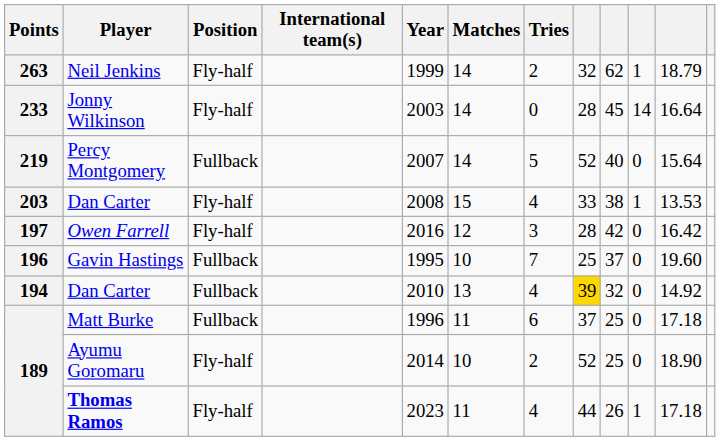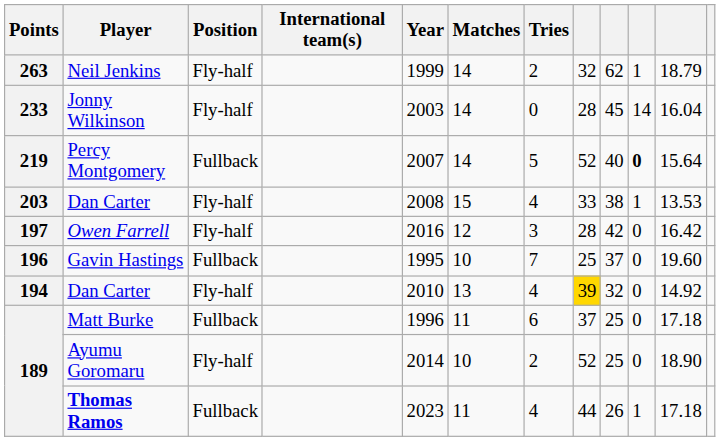 <table class="wikitable sortable">
 <tr>
 <th>Points</th>
 <th>Player</th>
 <th>Position</th>
 <th>International team(s)</th>
 <th>Year</th>
 <th>Matches</th>
 <th>Tries</th>
 <th></th>
 <th></th>
 <th></th>
 <th></th>
 <th></th>
 </tr>
 <tr>
 <th>263</th>
 <td><a href='#'>Neil Jenkins</a></td>
 <td>Fly-half</td>
 <td></td>
 <td>1999</td>
 <td>14</td>
 <td>2</td>
 <td>32</td>
 <td>62</td>
 <td>1</td>
 <td>18.79</td>
 <td></td>
 </tr>
 <tr>
 <th>233</th>
 <td><a href='#'>Jonny Wilkinson</a></td>
 <td>Fly-half</td>
 <td></td>
 <td>2003</td>
 <td>14</td>
 <td>0</td>
 <td>28</td>
 <td>45</td>
 <td>14</td>
-<td>16.64</td>
+<td>16.04</td>
 <td></td>
 </tr>
 <tr>
 <th>219</th>
 <td><a href='#'>Percy Montgomery</a></td>
 <td>Fullback</td>
 <td></td>
 <td>2007</td>
 <td>14</td>
 <td>5</td>
 <td>52</td>
 <td>40</td>
-<td>0</td>
+<td><strong>0</strong></td>
 <td>15.64</td>
 <td></td>
 </tr>
 <tr>
 <th>203</th>
 <td><a href='#'>Dan Carter</a></td>
 <td>Fly-half</td>
 <td></td>
 <td>2008</td>
 <td>15</td>
 <td>4</td>
 <td>33</td>
 <td>38</td>
 <td>1</td>
 <td>13.53</td>
 <td></td>
 </tr>
 <tr>
 <th>197</th>
 <td><em><a href='#'>Owen Farrell</a></em></td>
 <td>Fly-half</td>
 <td></td>
 <td>2016</td>
 <td>12</td>
 <td>3</td>
 <td>28</td>
 <td>42</td>
 <td>0</td>
 <td>16.42</td>
 <td></td>
 </tr>
 <tr>
 <th>196</th>
 <td><a href='#'>Gavin Hastings</a></td>
 <td>Fullback</td>
 <td></td>
 <td>1995</td>
 <td>10</td>
 <td>7</td>
 <td>25</td>
 <td>37</td>
 <td>0</td>
 <td>19.60</td>
 <td></td>
 </tr>
 <tr>
 <th>194</th>
 <td><a href='#'>Dan Carter</a></td>
-<td>Fullback</td>
+<td>Fly-half</td>
 <td></td>
 <td>2010</td>
 <td>13</td>
 <td>4</td>
 <td style="background: gold;">39</td>
 <td>32</td>
 <td>0</td>
 <td>14.92</td>
 <td></td>
 </tr>
 <tr>
 <th rowspan=3>189</th>
 <td><a href='#'>Matt Burke</a></td>
 <td>Fullback</td>
 <td></td>
 <td>1996</td>
 <td>11</td>
 <td>6</td>
 <td>37</td>
 <td>25</td>
 <td>0</td>
 <td>17.18</td>
 <td></td>
 </tr>
 <tr>
 <td><a href='#'>Ayumu Goromaru</a></td>
 <td>Fly-half</td>
 <td></td>
 <td>2014</td>
 <td>10</td>
 <td>2</td>
 <td>52</td>
 <td>25</td>
 <td>0</td>
 <td>18.90</td>
 <td></td>
 </tr>
 <tr>
 <td><strong><a href='#'>Thomas Ramos</a></strong></td>
-<td>Fly-half</td>
+<td>Fullback</td>
 <td></td>
 <td>2023</td>
 <td>11</td>
 <td>4</td>
 <td>44</td>
 <td>26</td>
 <td>1</td>
 <td>17.18</td>
 <td></td>
 </tr>
 </table>
